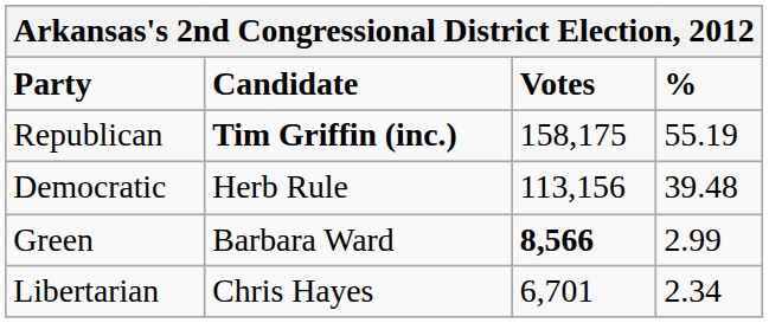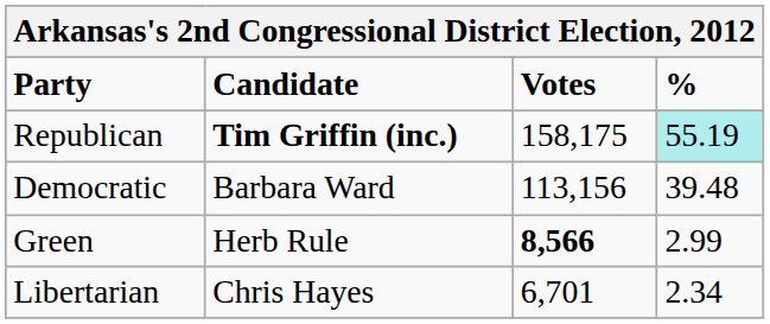 <table class="wikitable">
 <tr>
 <th colspan="4">Arkansas's 2nd Congressional District Election, 2012</th>
 </tr>
 <tr>
 <td><strong>Party</strong></td>
 <td><strong>Candidate</strong></td>
 <td><strong>Votes</strong></td>
 <td><strong>%</strong></td>
 </tr>
 <tr>
 <td>Republican</td>
 <td><strong>Tim Griffin (inc.)</strong></td>
 <td>158,175</td>
-<td>55.19</td>
+<td style="background: paleturquoise;">55.19</td>
 </tr>
 <tr>
 <td>Democratic</td>
-<td>Herb Rule</td>
+<td>Barbara Ward</td>
 <td>113,156</td>
 <td>39.48</td>
 </tr>
 <tr>
 <td>Green</td>
-<td>Barbara Ward</td>
+<td>Herb Rule</td>
 <td><strong>8,566</strong></td>
 <td>2.99</td>
 </tr>
 <tr>
 <td>Libertarian</td>
 <td>Chris Hayes</td>
 <td>6,701</td>
 <td>2.34</td>
 </tr>
 </table>
